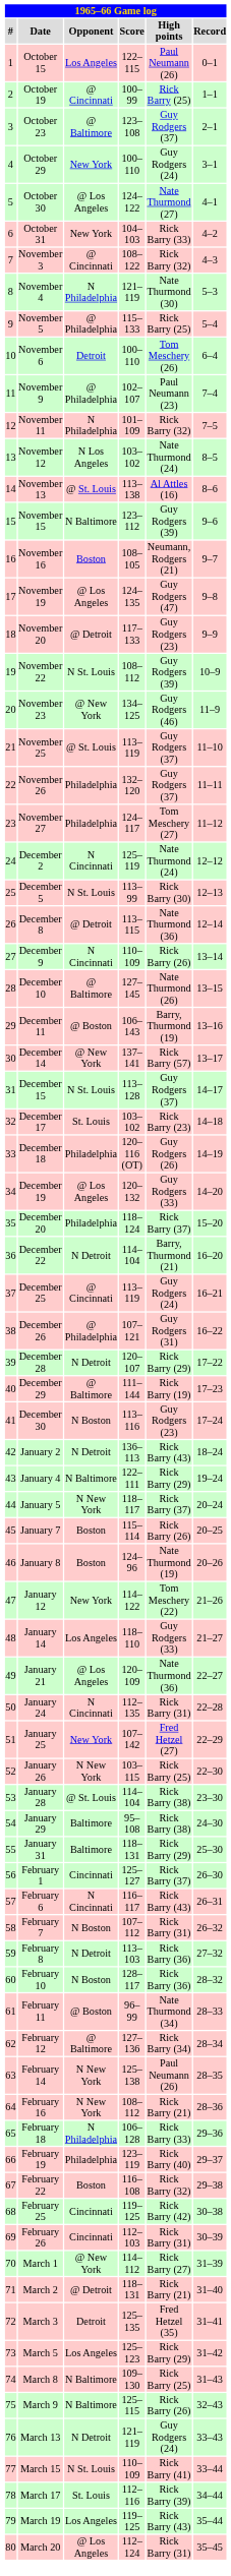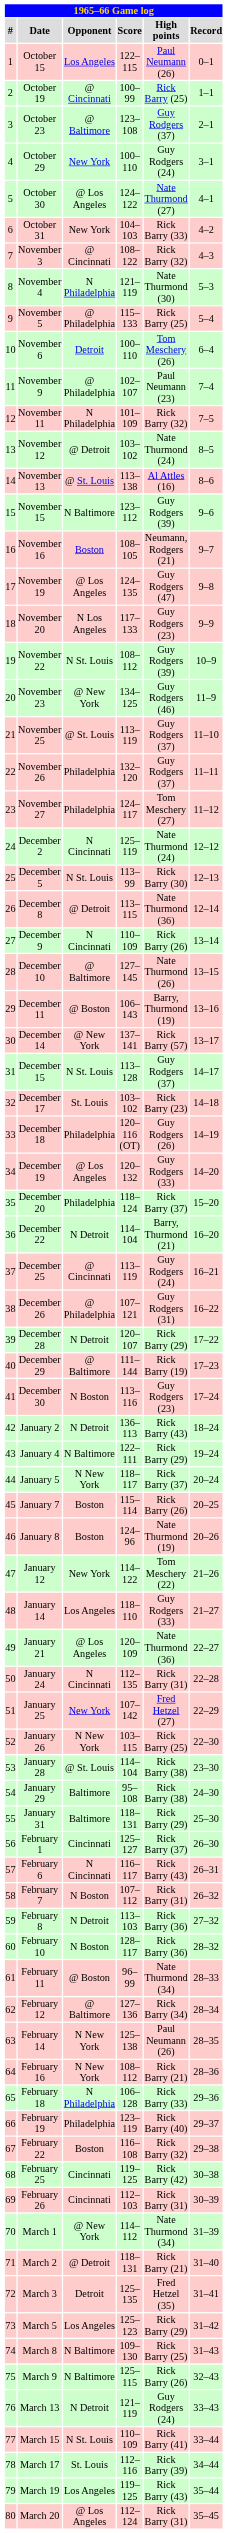 <table class="toccolours collapsible" width=50% style="clear:both; margin:1.5em auto; text-align:center">
 <tr>
 <th colspan=11 style="background:#0000FF; color:#FFD700;">1965–66 Game log</th>
 </tr>
 <tr align="center" bgcolor="#dddddd">
 <td><strong>#</strong></td>
 <td><strong>Date</strong></td>
 <td><strong>Opponent</strong></td>
 <td><strong>Score</strong></td>
 <td><strong>High points</strong></td>
 <td><strong>Record</strong></td>
 </tr>
 <tr align="center" bgcolor="#ffcccc">
 <td>1</td>
 <td>October 15</td>
 <td><a href='#'>Los Angeles</a></td>
 <td>122–115</td>
 <td><a href='#'>Paul Neumann</a> (26)</td>
 <td>0–1</td>
 </tr>
 <tr align="center" bgcolor="#ccffcc">
 <td>2</td>
 <td>October 19</td>
 <td>@ <a href='#'>Cincinnati</a></td>
 <td>100–99</td>
 <td><a href='#'>Rick Barry</a> (25)</td>
 <td>1–1</td>
 </tr>
 <tr align="center" bgcolor="#ccffcc">
 <td>3</td>
 <td>October 23</td>
 <td>@ <a href='#'>Baltimore</a></td>
 <td>123–108</td>
 <td><a href='#'>Guy Rodgers</a> (37)</td>
 <td>2–1</td>
 </tr>
 <tr align="center" bgcolor="#ccffcc">
 <td>4</td>
 <td>October 29</td>
 <td><a href='#'>New York</a></td>
 <td>100–110</td>
 <td>Guy Rodgers (24)</td>
 <td>3–1</td>
 </tr>
 <tr align="center" bgcolor="#ccffcc">
 <td>5</td>
 <td>October 30</td>
 <td>@ Los Angeles</td>
 <td>124–122</td>
 <td><a href='#'>Nate Thurmond</a> (27)</td>
 <td>4–1</td>
 </tr>
 <tr align="center" bgcolor="#ffcccc">
 <td>6</td>
 <td>October 31</td>
 <td>New York</td>
 <td>104–103</td>
 <td>Rick Barry (33)</td>
 <td>4–2</td>
 </tr>
 <tr align="center" bgcolor="#ffcccc">
 <td>7</td>
 <td>November 3</td>
 <td>@ Cincinnati</td>
 <td>108–122</td>
 <td>Rick Barry (32)</td>
 <td>4–3</td>
 </tr>
 <tr align="center" bgcolor="#ccffcc">
 <td>8</td>
 <td>November 4</td>
 <td>N <a href='#'>Philadelphia</a></td>
 <td>121–119</td>
 <td>Nate Thurmond (30)</td>
 <td>5–3</td>
 </tr>
 <tr align="center" bgcolor="#ffcccc">
 <td>9</td>
 <td>November 5</td>
 <td>@ Philadelphia</td>
 <td>115–133</td>
 <td>Rick Barry (25)</td>
 <td>5–4</td>
 </tr>
 <tr align="center" bgcolor="#ccffcc">
 <td>10</td>
 <td>November 6</td>
 <td><a href='#'>Detroit</a></td>
 <td>100–110</td>
 <td><a href='#'>Tom Meschery</a> (26)</td>
 <td>6–4</td>
 </tr>
 <tr align="center" bgcolor="#ccffcc">
 <td>11</td>
 <td>November 9</td>
 <td>@ Philadelphia</td>
 <td>102–107</td>
 <td>Paul Neumann (23)</td>
 <td>7–4</td>
 </tr>
 <tr align="center" bgcolor="#ffcccc">
 <td>12</td>
 <td>November 11</td>
 <td>N Philadelphia</td>
 <td>101–109</td>
 <td>Rick Barry (32)</td>
 <td>7–5</td>
 </tr>
 <tr align="center" bgcolor="#ccffcc">
 <td>13</td>
 <td>November 12</td>
-<td>N Los Angeles</td>
+<td>@ Detroit</td>
 <td>103–102</td>
 <td>Nate Thurmond (24)</td>
 <td>8–5</td>
 </tr>
 <tr align="center" bgcolor="#ffcccc">
 <td>14</td>
 <td>November 13</td>
 <td>@ <a href='#'>St. Louis</a></td>
 <td>113–138</td>
 <td><a href='#'>Al Attles</a> (16)</td>
 <td>8–6</td>
 </tr>
 <tr align="center" bgcolor="#ccffcc">
 <td>15</td>
 <td>November 15</td>
 <td>N Baltimore</td>
 <td>123–112</td>
 <td>Guy Rodgers (39)</td>
 <td>9–6</td>
 </tr>
 <tr align="center" bgcolor="#ffcccc">
 <td>16</td>
 <td>November 16</td>
 <td><a href='#'>Boston</a></td>
 <td>108–105</td>
 <td>Neumann, Rodgers (21)</td>
 <td>9–7</td>
 </tr>
 <tr align="center" bgcolor="#ffcccc">
 <td>17</td>
 <td>November 19</td>
 <td>@ Los Angeles</td>
 <td>124–135</td>
 <td>Guy Rodgers (47)</td>
 <td>9–8</td>
 </tr>
 <tr align="center" bgcolor="#ffcccc">
 <td>18</td>
 <td>November 20</td>
-<td>@ Detroit</td>
+<td>N Los Angeles</td>
 <td>117–133</td>
 <td>Guy Rodgers (23)</td>
 <td>9–9</td>
 </tr>
 <tr align="center" bgcolor="#ccffcc">
 <td>19</td>
 <td>November 22</td>
 <td>N St. Louis</td>
 <td>108–112</td>
 <td>Guy Rodgers (39)</td>
 <td>10–9</td>
 </tr>
 <tr align="center" bgcolor="#ccffcc">
 <td>20</td>
 <td>November 23</td>
 <td>@ New York</td>
 <td>134–125</td>
 <td>Guy Rodgers (46)</td>
 <td>11–9</td>
 </tr>
 <tr align="center" bgcolor="#ffcccc">
 <td>21</td>
 <td>November 25</td>
 <td>@ St. Louis</td>
 <td>113–119</td>
 <td>Guy Rodgers (37)</td>
 <td>11–10</td>
 </tr>
 <tr align="center" bgcolor="#ffcccc">
 <td>22</td>
 <td>November 26</td>
 <td>Philadelphia</td>
 <td>132–120</td>
 <td>Guy Rodgers (37)</td>
 <td>11–11</td>
 </tr>
 <tr align="center" bgcolor="#ffcccc">
 <td>23</td>
 <td>November 27</td>
 <td>Philadelphia</td>
 <td>124–117</td>
 <td>Tom Meschery (27)</td>
 <td>11–12</td>
 </tr>
 <tr align="center" bgcolor="#ccffcc">
 <td>24</td>
 <td>December 2</td>
 <td>N Cincinnati</td>
 <td>125–119</td>
 <td>Nate Thurmond (24)</td>
 <td>12–12</td>
 </tr>
 <tr align="center" bgcolor="#ffcccc">
 <td>25</td>
 <td>December 5</td>
 <td>N St. Louis</td>
 <td>113–99</td>
 <td>Rick Barry (30)</td>
 <td>12–13</td>
 </tr>
 <tr align="center" bgcolor="#ffcccc">
 <td>26</td>
 <td>December 8</td>
 <td>@ Detroit</td>
 <td>113–115</td>
 <td>Nate Thurmond (36)</td>
 <td>12–14</td>
 </tr>
 <tr align="center" bgcolor="#ccffcc">
 <td>27</td>
 <td>December 9</td>
 <td>N Cincinnati</td>
 <td>110–109</td>
 <td>Rick Barry (26)</td>
 <td>13–14</td>
 </tr>
 <tr align="center" bgcolor="#ffcccc">
 <td>28</td>
 <td>December 10</td>
 <td>@ Baltimore</td>
 <td>127–145</td>
 <td>Nate Thurmond (26)</td>
 <td>13–15</td>
 </tr>
 <tr align="center" bgcolor="#ffcccc">
 <td>29</td>
 <td>December 11</td>
 <td>@ Boston</td>
 <td>106–143</td>
 <td>Barry, Thurmond (19)</td>
 <td>13–16</td>
 </tr>
 <tr align="center" bgcolor="#ffcccc">
 <td>30</td>
 <td>December 14</td>
 <td>@ New York</td>
 <td>137–141</td>
 <td>Rick Barry (57)</td>
 <td>13–17</td>
 </tr>
 <tr align="center" bgcolor="#ccffcc">
 <td>31</td>
 <td>December 15</td>
 <td>N St. Louis</td>
 <td>113–128</td>
 <td>Guy Rodgers (37)</td>
 <td>14–17</td>
 </tr>
 <tr align="center" bgcolor="#ffcccc">
 <td>32</td>
 <td>December 17</td>
 <td>St. Louis</td>
 <td>103–102</td>
 <td>Rick Barry (23)</td>
 <td>14–18</td>
 </tr>
 <tr align="center" bgcolor="#ffcccc">
 <td>33</td>
 <td>December 18</td>
 <td>Philadelphia</td>
 <td>120–116 (OT)</td>
 <td>Guy Rodgers (26)</td>
 <td>14–19</td>
 </tr>
 <tr align="center" bgcolor="#ffcccc">
 <td>34</td>
 <td>December 19</td>
 <td>@ Los Angeles</td>
 <td>120–132</td>
 <td>Guy Rodgers (33)</td>
 <td>14–20</td>
 </tr>
 <tr align="center" bgcolor="#ccffcc">
 <td>35</td>
 <td>December 20</td>
 <td>Philadelphia</td>
 <td>118–124</td>
 <td>Rick Barry (37)</td>
 <td>15–20</td>
 </tr>
 <tr align="center" bgcolor="#ccffcc">
 <td>36</td>
 <td>December 22</td>
 <td>N Detroit</td>
 <td>114–104</td>
 <td>Barry, Thurmond (21)</td>
 <td>16–20</td>
 </tr>
 <tr align="center" bgcolor="#ffcccc">
 <td>37</td>
 <td>December 25</td>
 <td>@ Cincinnati</td>
 <td>113–119</td>
 <td>Guy Rodgers (24)</td>
 <td>16–21</td>
 </tr>
 <tr align="center" bgcolor="#ffcccc">
 <td>38</td>
 <td>December 26</td>
 <td>@ Philadelphia</td>
 <td>107–121</td>
 <td>Guy Rodgers (31)</td>
 <td>16–22</td>
 </tr>
 <tr align="center" bgcolor="#ccffcc">
 <td>39</td>
 <td>December 28</td>
 <td>N Detroit</td>
 <td>120–107</td>
 <td>Rick Barry (29)</td>
 <td>17–22</td>
 </tr>
 <tr align="center" bgcolor="#ffcccc">
 <td>40</td>
 <td>December 29</td>
 <td>@ Baltimore</td>
 <td>111–144</td>
 <td>Rick Barry (19)</td>
 <td>17–23</td>
 </tr>
 <tr align="center" bgcolor="#ffcccc">
 <td>41</td>
 <td>December 30</td>
 <td>N Boston</td>
 <td>113–116</td>
 <td>Guy Rodgers (23)</td>
 <td>17–24</td>
 </tr>
 <tr align="center" bgcolor="#ccffcc">
 <td>42</td>
 <td>January 2</td>
 <td>N Detroit</td>
 <td>136–113</td>
 <td>Rick Barry (43)</td>
 <td>18–24</td>
 </tr>
 <tr align="center" bgcolor="#ccffcc">
 <td>43</td>
 <td>January 4</td>
 <td>N Baltimore</td>
 <td>122–111</td>
 <td>Rick Barry (29)</td>
 <td>19–24</td>
 </tr>
 <tr align="center" bgcolor="#ccffcc">
 <td>44</td>
 <td>January 5</td>
 <td>N New York</td>
 <td>118–117</td>
 <td>Rick Barry (37)</td>
 <td>20–24</td>
 </tr>
 <tr align="center" bgcolor="#ffcccc">
 <td>45</td>
 <td>January 7</td>
 <td>Boston</td>
 <td>115–114</td>
 <td>Rick Barry (26)</td>
 <td>20–25</td>
 </tr>
 <tr align="center" bgcolor="#ffcccc">
 <td>46</td>
 <td>January 8</td>
 <td>Boston</td>
 <td>124–96</td>
 <td>Nate Thurmond (19)</td>
 <td>20–26</td>
 </tr>
 <tr align="center" bgcolor="#ccffcc">
 <td>47</td>
 <td>January 12</td>
 <td>New York</td>
 <td>114–122</td>
 <td>Tom Meschery (22)</td>
 <td>21–26</td>
 </tr>
 <tr align="center" bgcolor="#ffcccc">
 <td>48</td>
 <td>January 14</td>
 <td>Los Angeles</td>
 <td>118–110</td>
 <td>Guy Rodgers (33)</td>
 <td>21–27</td>
 </tr>
 <tr align="center" bgcolor="#ccffcc">
 <td>49</td>
 <td>January 21</td>
 <td>@ Los Angeles</td>
 <td>120–109</td>
 <td>Nate Thurmond (36)</td>
 <td>22–27</td>
 </tr>
 <tr align="center" bgcolor="#ffcccc">
 <td>50</td>
 <td>January 24</td>
 <td>N Cincinnati</td>
 <td>112–135</td>
 <td>Rick Barry (31)</td>
 <td>22–28</td>
 </tr>
 <tr align="center" bgcolor="#ffcccc">
 <td>51</td>
 <td>January 25</td>
 <td><a href='#'>New York</a></td>
 <td>107–142</td>
 <td><a href='#'>Fred Hetzel</a> (27)</td>
 <td>22–29</td>
 </tr>
 <tr align="center" bgcolor="#ffcccc">
 <td>52</td>
 <td>January 26</td>
 <td>N New York</td>
 <td>103–115</td>
 <td>Rick Barry (25)</td>
 <td>22–30</td>
 </tr>
 <tr align="center" bgcolor="#ccffcc">
 <td>53</td>
 <td>January 28</td>
 <td>@ St. Louis</td>
 <td>114–104</td>
 <td>Rick Barry (38)</td>
 <td>23–30</td>
 </tr>
 <tr align="center" bgcolor="#ccffcc">
 <td>54</td>
 <td>January 29</td>
 <td>Baltimore</td>
 <td>95–108</td>
 <td>Rick Barry (38)</td>
 <td>24–30</td>
 </tr>
 <tr align="center" bgcolor="#ccffcc">
 <td>55</td>
 <td>January 31</td>
 <td>Baltimore</td>
 <td>118–131</td>
 <td>Rick Barry (29)</td>
 <td>25–30</td>
 </tr>
 <tr align="center" bgcolor="#ccffcc">
 <td>56</td>
 <td>February 1</td>
 <td>Cincinnati</td>
 <td>125–127</td>
 <td>Rick Barry (37)</td>
 <td>26–30</td>
 </tr>
 <tr align="center" bgcolor="#ffcccc">
 <td>57</td>
 <td>February 6</td>
 <td>N Cincinnati</td>
 <td>116–117</td>
 <td>Rick Barry (43)</td>
 <td>26–31</td>
 </tr>
 <tr align="center" bgcolor="#ffcccc">
 <td>58</td>
 <td>February 7</td>
 <td>N Boston</td>
 <td>107–112</td>
 <td>Rick Barry (31)</td>
 <td>26–32</td>
 </tr>
 <tr align="center" bgcolor="#ccffcc">
 <td>59</td>
 <td>February 8</td>
 <td>N Detroit</td>
 <td>113–103</td>
 <td>Rick Barry (36)</td>
 <td>27–32</td>
 </tr>
 <tr align="center" bgcolor="#ccffcc">
 <td>60</td>
 <td>February 10</td>
 <td>N Boston</td>
 <td>128–117</td>
 <td>Rick Barry (36)</td>
 <td>28–32</td>
 </tr>
 <tr align="center" bgcolor="#ffcccc">
 <td>61</td>
 <td>February 11</td>
 <td>@ Boston</td>
 <td>96–99</td>
 <td>Nate Thurmond (34)</td>
 <td>28–33</td>
 </tr>
 <tr align="center" bgcolor="#ffcccc">
 <td>62</td>
 <td>February 12</td>
 <td>@ Baltimore</td>
 <td>127–136</td>
 <td>Rick Barry (34)</td>
 <td>28–34</td>
 </tr>
 <tr align="center" bgcolor="#ffcccc">
 <td>63</td>
 <td>February 14</td>
 <td>N New York</td>
 <td>125–138</td>
 <td>Paul Neumann (26)</td>
 <td>28–35</td>
 </tr>
 <tr align="center" bgcolor="#ffcccc">
 <td>64</td>
 <td>February 16</td>
 <td>N New York</td>
 <td>108–112</td>
 <td>Rick Barry (21)</td>
 <td>28–36</td>
 </tr>
 <tr align="center" bgcolor="#ccffcc">
 <td>65</td>
 <td>February 18</td>
 <td>N <a href='#'>Philadelphia</a></td>
 <td>106–128</td>
 <td>Rick Barry (33)</td>
 <td>29–36</td>
 </tr>
 <tr align="center" bgcolor="#ffcccc">
 <td>66</td>
 <td>February 19</td>
 <td>Philadelphia</td>
 <td>123–119</td>
 <td>Rick Barry (40)</td>
 <td>29–37</td>
 </tr>
 <tr align="center" bgcolor="#ffcccc">
 <td>67</td>
 <td>February 22</td>
 <td>Boston</td>
 <td>116–108</td>
 <td>Rick Barry (32)</td>
 <td>29–38</td>
 </tr>
 <tr align="center" bgcolor="#ccffcc">
 <td>68</td>
 <td>February 25</td>
 <td>Cincinnati</td>
 <td>119–125</td>
 <td>Rick Barry (42)</td>
 <td>30–38</td>
 </tr>
 <tr align="center" bgcolor="#ffcccc">
 <td>69</td>
 <td>February 26</td>
 <td>Cincinnati</td>
 <td>112–103</td>
 <td>Rick Barry (31)</td>
 <td>30–39</td>
 </tr>
 <tr align="center" bgcolor="#ccffcc">
 <td>70</td>
 <td>March 1</td>
 <td>@ New York</td>
 <td>114–112</td>
-<td>Rick Barry (27)</td>
+<td>Nate Thurmond (34)</td>
 <td>31–39</td>
 </tr>
 <tr align="center" bgcolor="#ffcccc">
 <td>71</td>
 <td>March 2</td>
 <td>@ Detroit</td>
 <td>118–131</td>
 <td>Rick Barry (21)</td>
 <td>31–40</td>
 </tr>
 <tr align="center" bgcolor="#ffcccc">
 <td>72</td>
 <td>March 3</td>
 <td>Detroit</td>
 <td>125–135</td>
 <td>Fred Hetzel (35)</td>
 <td>31–41</td>
 </tr>
 <tr align="center" bgcolor="#ffcccc">
 <td>73</td>
 <td>March 5</td>
 <td>Los Angeles</td>
 <td>125–123</td>
 <td>Rick Barry (29)</td>
 <td>31–42</td>
 </tr>
 <tr align="center" bgcolor="#ffcccc">
 <td>74</td>
 <td>March 8</td>
 <td>N Baltimore</td>
 <td>109–130</td>
 <td>Rick Barry (25)</td>
 <td>31–43</td>
 </tr>
 <tr align="center" bgcolor="#ccffcc">
 <td>75</td>
 <td>March 9</td>
 <td>N Baltimore</td>
 <td>125–115</td>
 <td>Rick Barry (26)</td>
 <td>32–43</td>
 </tr>
 <tr align="center" bgcolor="#ccffcc">
 <td>76</td>
 <td>March 13</td>
 <td>N Detroit</td>
 <td>121–119</td>
 <td>Guy Rodgers (24)</td>
 <td>33–43</td>
 </tr>
 <tr align="center" bgcolor="#ffcccc">
 <td>77</td>
 <td>March 15</td>
 <td>N St. Louis</td>
 <td>110–109</td>
 <td>Rick Barry (41)</td>
 <td>33–44</td>
 </tr>
 <tr align="center" bgcolor="#ccffcc">
 <td>78</td>
 <td>March 17</td>
 <td>St. Louis</td>
 <td>112–116</td>
 <td>Rick Barry (39)</td>
 <td>34–44</td>
 </tr>
 <tr align="center" bgcolor="#ccffcc">
 <td>79</td>
 <td>March 19</td>
 <td>Los Angeles</td>
 <td>119–125</td>
 <td>Rick Barry (43)</td>
 <td>35–44</td>
 </tr>
 <tr align="center" bgcolor="#ffcccc">
 <td>80</td>
 <td>March 20</td>
 <td>@ Los Angeles</td>
 <td>112–124</td>
 <td>Rick Barry (31)</td>
 <td>35–45</td>
 </tr>
 </table>
